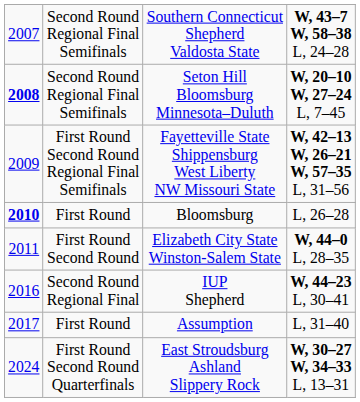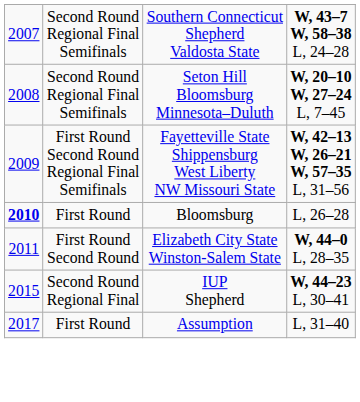 <table class="wikitable">
 <tr>
 </tr>
 <tr align="center">
 <td><a href='#'>2007</a></td>
 <td>Second Round<br>Regional Final<br>Semifinals</td>
 <td><a href='#'>Southern Connecticut</a><br><a href='#'>Shepherd</a><br><a href='#'>Valdosta State</a></td>
 <td><strong>W, 43–7</strong><br><strong>W, 58–38</strong><br>L, 24–28</td>
 </tr>
 <tr align="center">
-<td><strong><a href='#'>2008</a></strong></td>
+<td><a href='#'>2008</a></td>
 <td>Second Round<br>Regional Final<br>Semifinals</td>
 <td><a href='#'>Seton Hill</a><br><a href='#'>Bloomsburg</a><br><a href='#'>Minnesota–Duluth</a></td>
 <td><strong>W, 20–10</strong><br><strong>W, 27–24</strong><br>L, 7–45</td>
 </tr>
 <tr align="center">
 <td><a href='#'>2009</a></td>
 <td>First Round<br>Second Round<br>Regional Final<br>Semifinals</td>
 <td><a href='#'>Fayetteville State</a><br><a href='#'>Shippensburg</a><br><a href='#'>West Liberty</a><br><a href='#'>NW Missouri State</a></td>
 <td><strong>W, 42–13</strong><br><strong>W, 26–21</strong><br><strong>W, 57–35</strong><br>L, 31–56</td>
 </tr>
 <tr align="center">
 <td><strong><a href='#'>2010</a></strong></td>
 <td>First Round</td>
 <td>Bloomsburg</td>
 <td>L, 26–28</td>
 </tr>
 <tr align="center">
 <td><a href='#'>2011</a></td>
 <td>First Round<br>Second Round</td>
 <td><a href='#'>Elizabeth City State</a><br><a href='#'>Winston-Salem State</a></td>
 <td><strong>W, 44–0</strong><br>L, 28–35</td>
 </tr>
 <tr align="center">
-<td><a href='#'>2016</a></td>
+<td><a href='#'>2015</a></td>
 <td>Second Round<br>Regional Final</td>
 <td><a href='#'>IUP</a><br>Shepherd</td>
 <td><strong>W, 44–23</strong><br>L, 30–41</td>
 </tr>
 <tr align="center">
 <td><a href='#'>2017</a></td>
 <td>First Round</td>
 <td><a href='#'>Assumption</a></td>
 <td>L, 31–40</td>
 </tr>
-<tr align="center">
-<td><a href='#'>2024</a></td>
-<td>First Round<br>Second Round<br>Quarterfinals</td>
-<td><a href='#'>East Stroudsburg</a><br><a href='#'>Ashland</a><br><a href='#'>Slippery Rock</a></td>
-<td><strong>W, 30–27</strong><br><strong>W, 34–33</strong><br>L, 13–31</td>
-</tr>
 </table>
